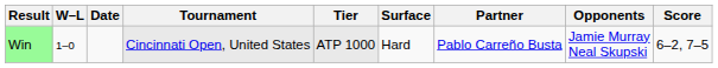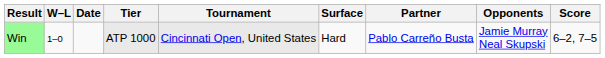 <table class="wikitable">
 <tr>
 <th>Result</th>
 <th class=unsortable>W–L</th>
 <th>Date</th>
+<th>Tier</th>
 <th>Tournament</th>
-<th>Tier</th>
 <th>Surface</th>
 <th>Partner</th>
 <th>Opponents</th>
 <th class=unsortable>Score</th>
 </tr>
 <tr>
 <td bgcolor=98fb98>Win</td>
 <td><small>1–0</small></td>
 <td><a href='#'></a></td>
+<td style=background:#e9e9e9>ATP 1000</td>
 <td style=background:#e9e9e9><a href='#'>Cincinnati Open</a>, United States</td>
-<td style=background:#e9e9e9>ATP 1000</td>
 <td>Hard</td>
 <td> <a href='#'>Pablo Carreño Busta</a></td>
 <td> <a href='#'>Jamie Murray</a><br> <a href='#'>Neal Skupski</a></td>
 <td>6–2, 7–5</td>
 </tr>
 </table>
